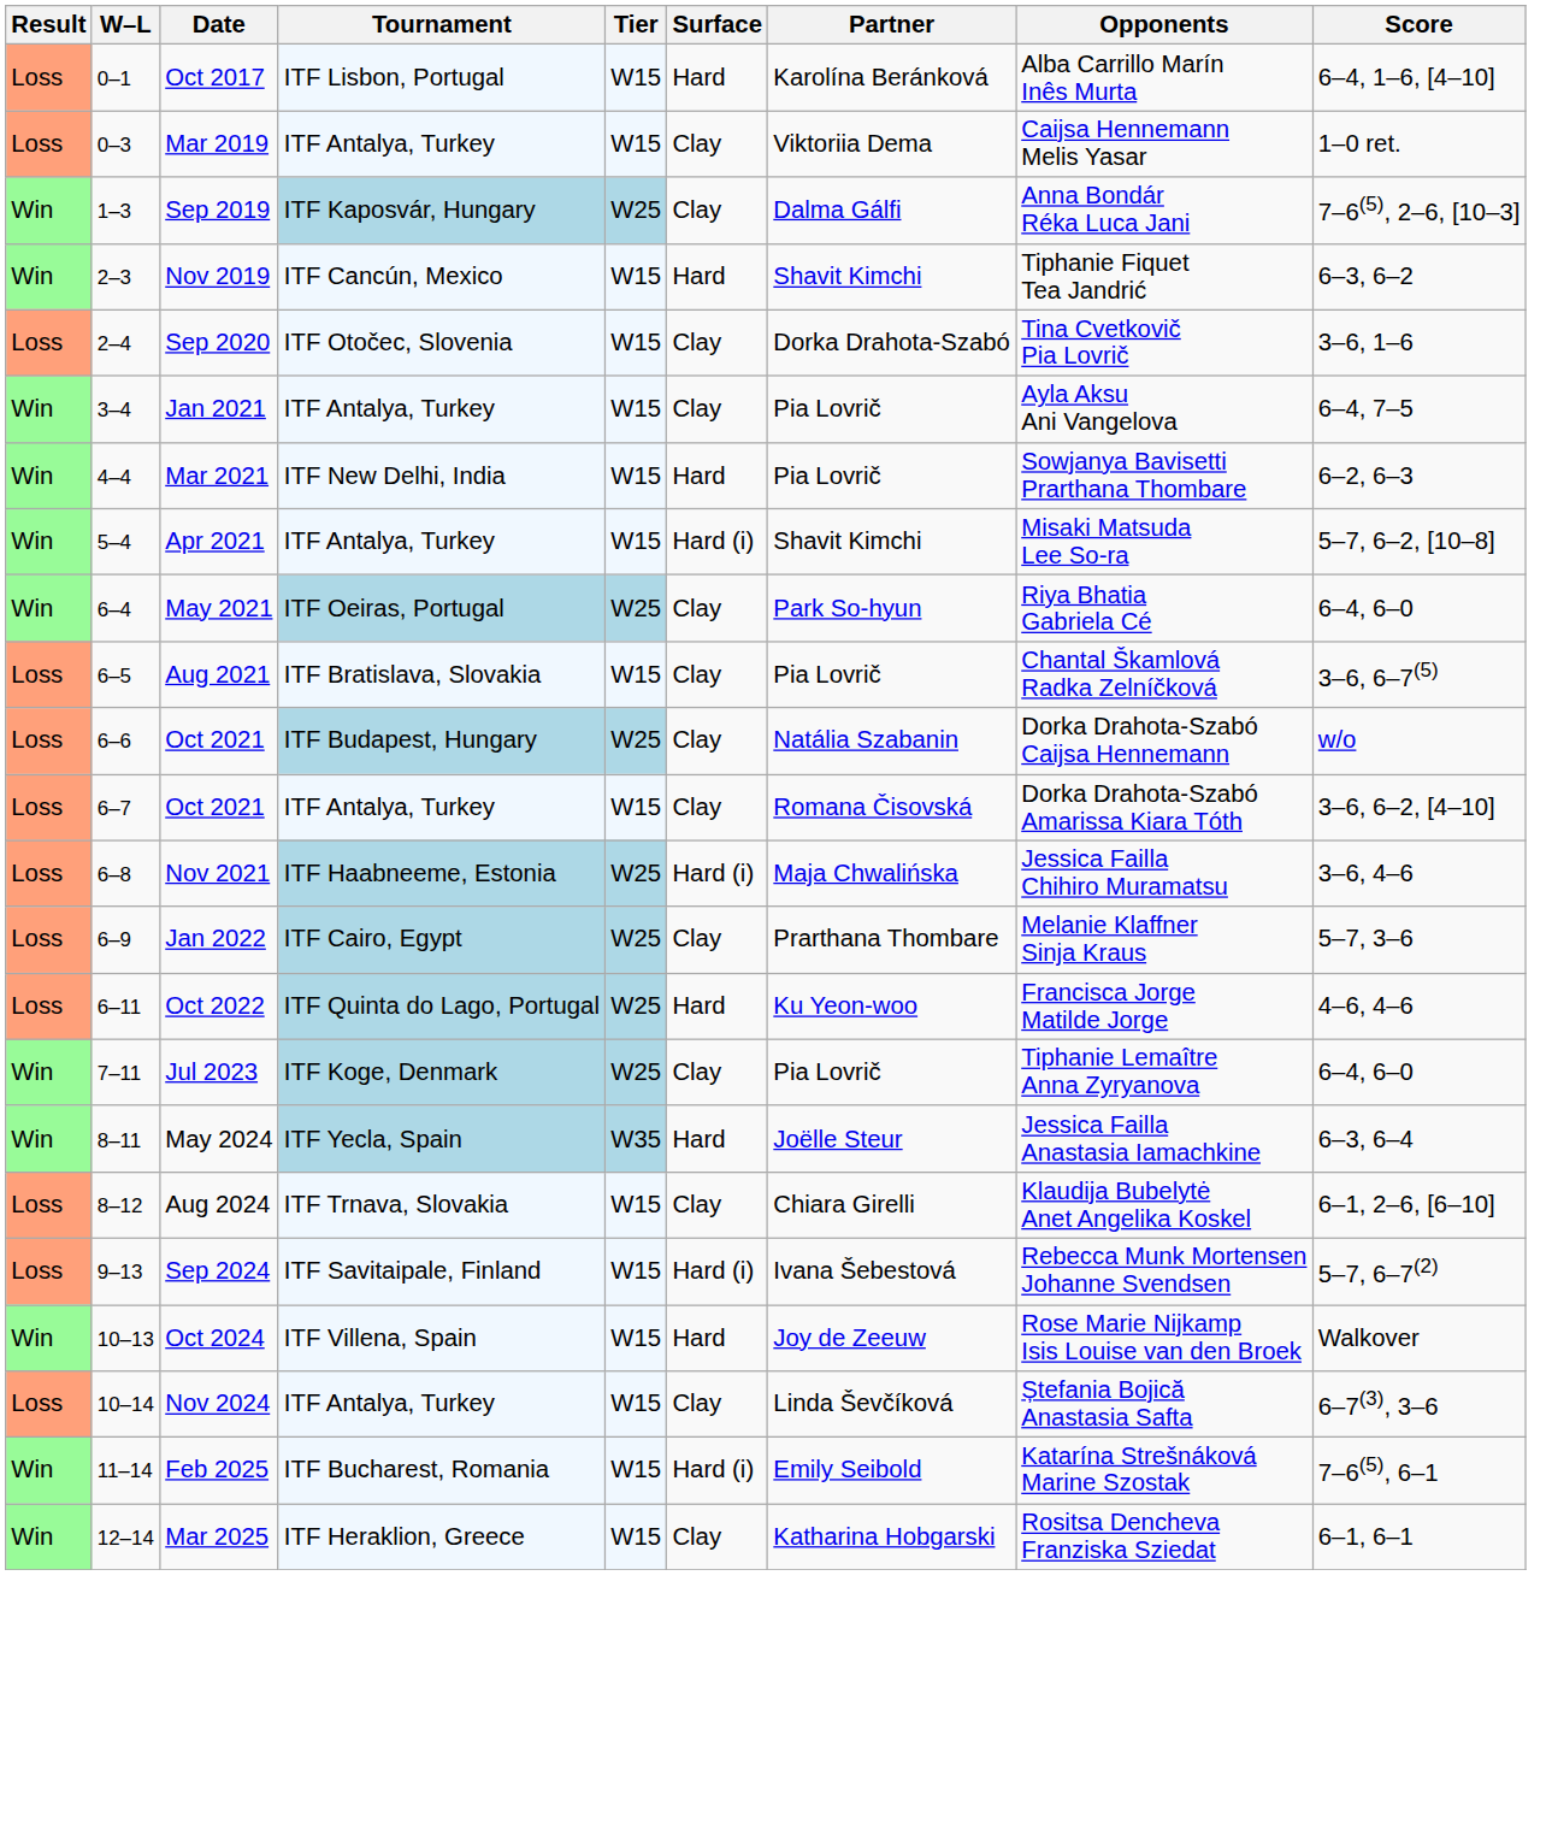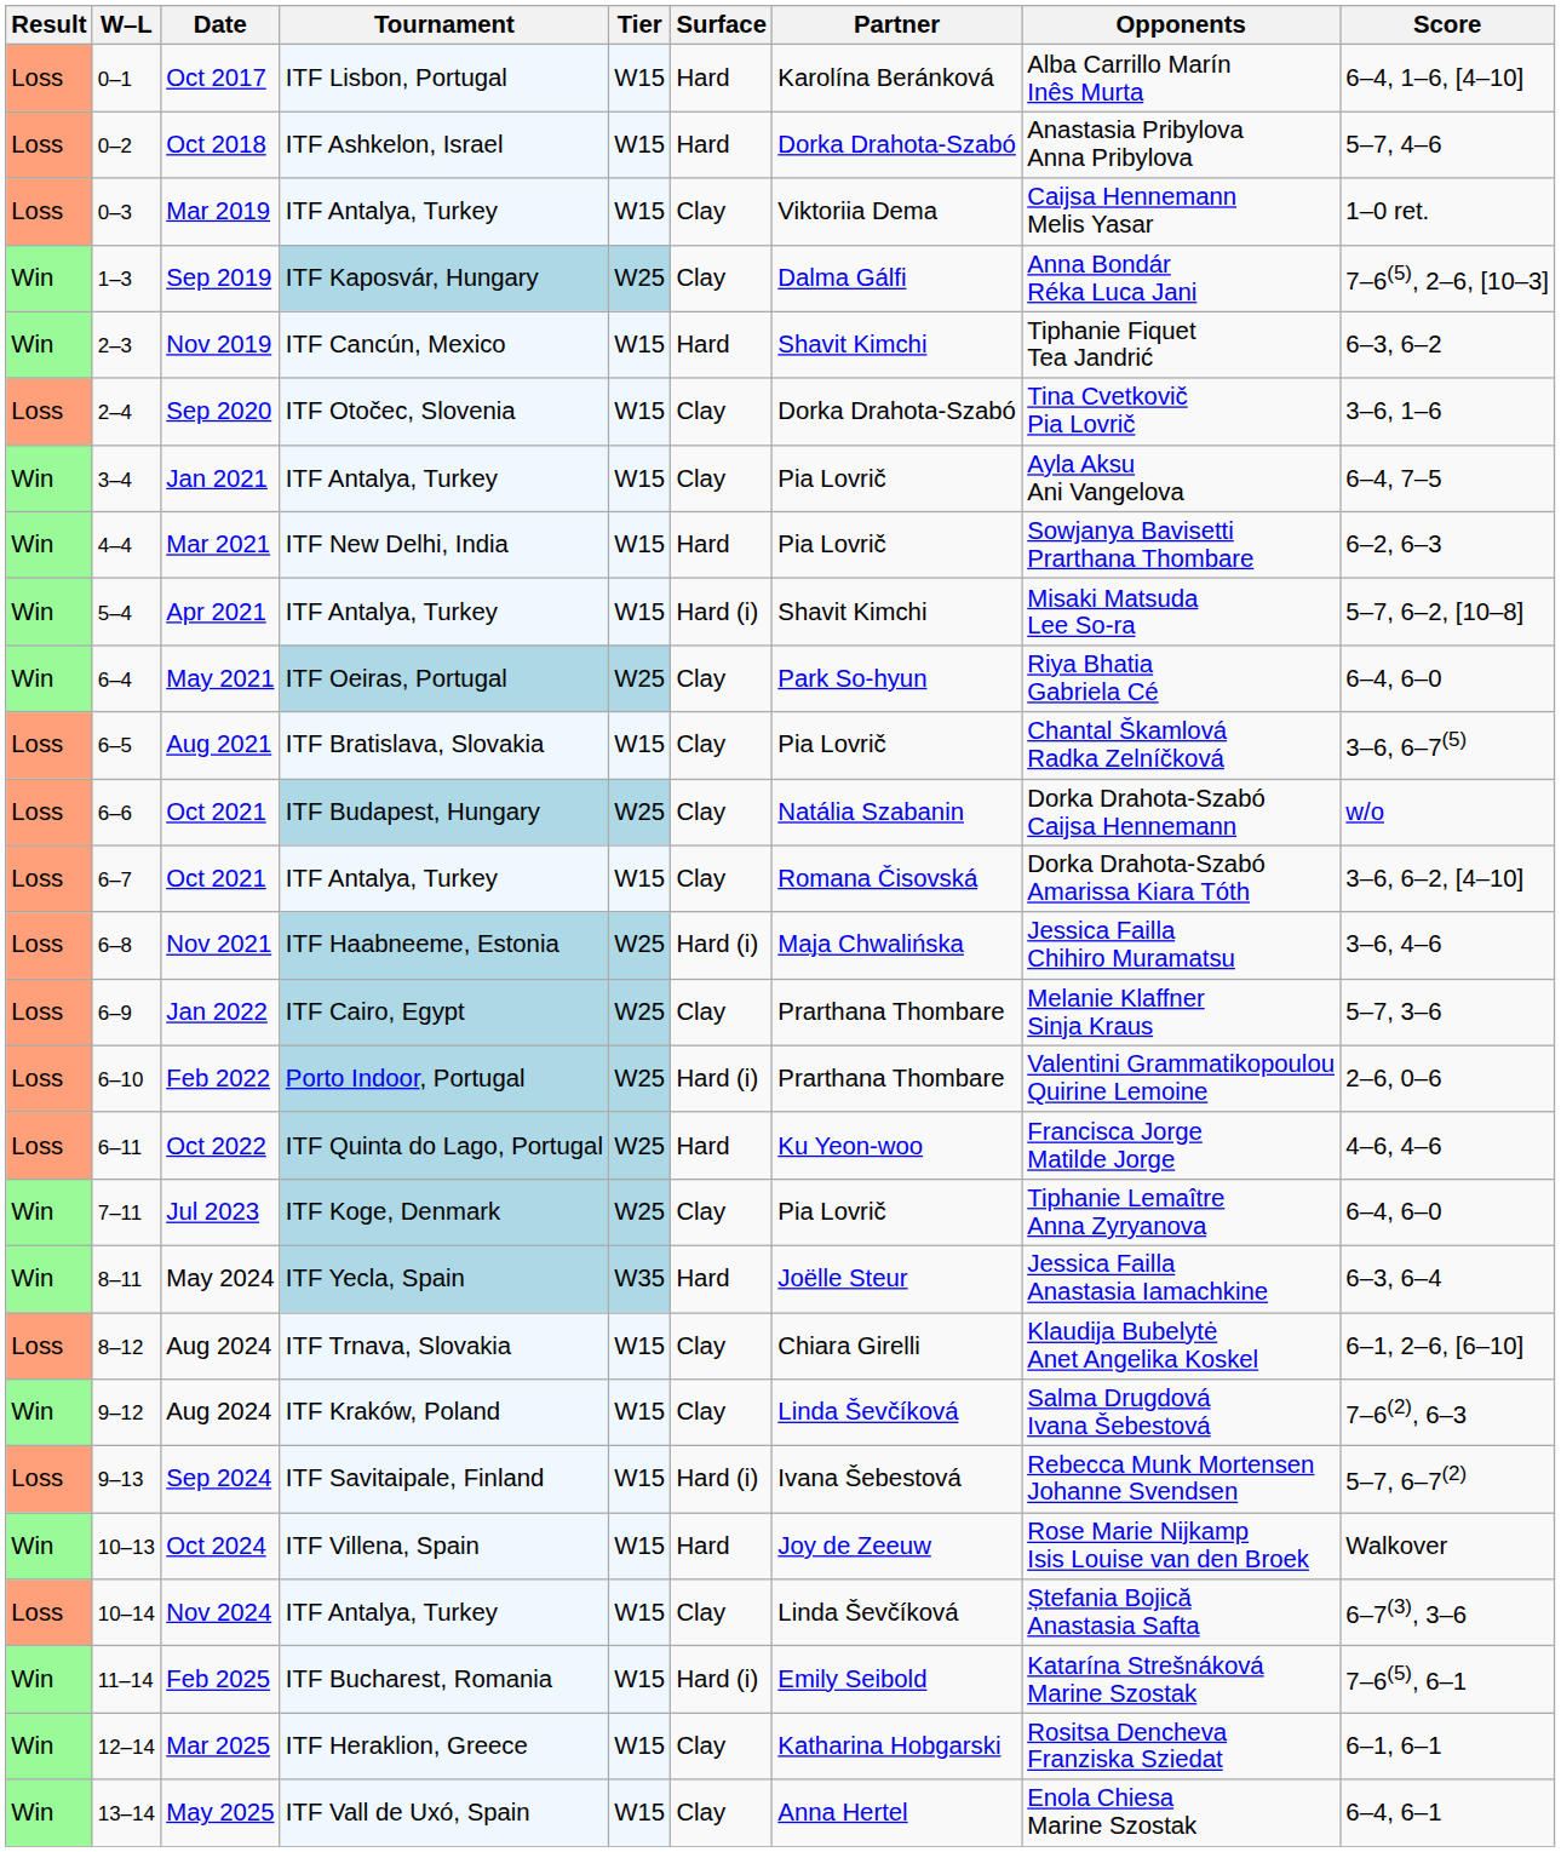 <table class="sortable wikitable">
 <tr>
 <th>Result</th>
 <th class="unsortable">W–L</th>
 <th>Date</th>
 <th>Tournament</th>
 <th>Tier</th>
 <th>Surface</th>
 <th>Partner</th>
 <th>Opponents</th>
 <th class="unsortable">Score</th>
 </tr>
 <tr>
 <td style="background:#ffa07a;">Loss</td>
 <td><small>0–1</small></td>
 <td><a href='#'>Oct 2017</a></td>
 <td style="background:#f0f8ff;">ITF Lisbon, Portugal</td>
 <td style="background:#f0f8ff;">W15</td>
 <td>Hard</td>
 <td> Karolína Beránková</td>
 <td> Alba Carrillo Marín <br>  <a href='#'>Inês Murta</a></td>
 <td>6–4, 1–6, [4–10]</td>
+</tr>
+<tr>
+<td style="background:#ffa07a;">Loss</td>
+<td><small>0–2</small></td>
+<td><a href='#'>Oct 2018</a></td>
+<td style="background:#f0f8ff;">ITF Ashkelon, Israel</td>
+<td style="background:#f0f8ff;">W15</td>
+<td>Hard</td>
+<td> <a href='#'>Dorka Drahota-Szabó</a></td>
+<td> Anastasia Pribylova <br>  Anna Pribylova</td>
+<td>5–7, 4–6</td>
 </tr>
 <tr>
 <td style="background:#ffa07a;">Loss</td>
 <td><small>0–3</small></td>
 <td><a href='#'>Mar 2019</a></td>
 <td style="background:#f0f8ff;">ITF Antalya, Turkey</td>
 <td style="background:#f0f8ff;">W15</td>
 <td>Clay</td>
 <td> Viktoriia Dema</td>
 <td> <a href='#'>Caijsa Hennemann</a> <br>  Melis Yasar</td>
 <td>1–0 ret.</td>
 </tr>
 <tr>
 <td style="background:#98fb98;">Win</td>
 <td><small>1–3</small></td>
 <td><a href='#'>Sep 2019</a></td>
 <td style="background:lightblue;">ITF Kaposvár, Hungary</td>
 <td style="background:lightblue;">W25</td>
 <td>Clay</td>
 <td> <a href='#'>Dalma Gálfi</a></td>
 <td> <a href='#'>Anna Bondár</a> <br>  <a href='#'>Réka Luca Jani</a></td>
 <td>7–6<sup>(5)</sup>, 2–6, [10–3]</td>
 </tr>
 <tr>
 <td style="background:#98fb98;">Win</td>
 <td><small>2–3</small></td>
 <td><a href='#'>Nov 2019</a></td>
 <td style="background:#f0f8ff;">ITF Cancún, Mexico</td>
 <td style="background:#f0f8ff;">W15</td>
 <td>Hard</td>
 <td> <a href='#'>Shavit Kimchi</a></td>
 <td> Tiphanie Fiquet <br>  Tea Jandrić</td>
 <td>6–3, 6–2</td>
 </tr>
 <tr>
 <td style="background:#ffa07a;">Loss</td>
 <td><small>2–4</small></td>
 <td><a href='#'>Sep 2020</a></td>
 <td style="background:#f0f8ff;">ITF Otočec, Slovenia</td>
 <td style="background:#f0f8ff;">W15</td>
 <td>Clay</td>
 <td> Dorka Drahota-Szabó</td>
 <td> <a href='#'>Tina Cvetkovič</a> <br>  <a href='#'>Pia Lovrič</a></td>
 <td>3–6, 1–6</td>
 </tr>
 <tr>
 <td style="background:#98fb98;">Win</td>
 <td><small>3–4</small></td>
 <td><a href='#'>Jan 2021</a></td>
 <td style="background:#f0f8ff;">ITF Antalya, Turkey</td>
 <td style="background:#f0f8ff;">W15</td>
 <td>Clay</td>
 <td> Pia Lovrič</td>
 <td> <a href='#'>Ayla Aksu</a> <br>  Ani Vangelova</td>
 <td>6–4, 7–5</td>
 </tr>
 <tr>
 <td style="background:#98fb98;">Win</td>
 <td><small>4–4</small></td>
 <td><a href='#'>Mar 2021</a></td>
 <td style="background:#f0f8ff;">ITF New Delhi, India</td>
 <td style="background:#f0f8ff;">W15</td>
 <td>Hard</td>
 <td> Pia Lovrič</td>
 <td> <a href='#'>Sowjanya Bavisetti</a> <br>  <a href='#'>Prarthana Thombare</a></td>
 <td>6–2, 6–3</td>
 </tr>
 <tr>
 <td style="background:#98fb98;">Win</td>
 <td><small>5–4</small></td>
 <td><a href='#'>Apr 2021</a></td>
 <td style="background:#f0f8ff;">ITF Antalya, Turkey</td>
 <td style="background:#f0f8ff;">W15</td>
 <td>Hard (i)</td>
 <td> Shavit Kimchi</td>
 <td> <a href='#'>Misaki Matsuda</a> <br>  <a href='#'>Lee So-ra</a></td>
 <td>5–7, 6–2, [10–8]</td>
 </tr>
 <tr>
 <td style="background:#98fb98;">Win</td>
 <td><small>6–4</small></td>
 <td><a href='#'>May 2021</a></td>
 <td style="background:lightblue;">ITF Oeiras, Portugal</td>
 <td style="background:lightblue;">W25</td>
 <td>Clay</td>
 <td> <a href='#'>Park So-hyun</a></td>
 <td> <a href='#'>Riya Bhatia</a> <br>  <a href='#'>Gabriela Cé</a></td>
 <td>6–4, 6–0</td>
 </tr>
 <tr>
 <td style="background:#ffa07a;">Loss</td>
 <td><small>6–5</small></td>
 <td><a href='#'>Aug 2021</a></td>
 <td style="background:#f0f8ff;">ITF Bratislava, Slovakia</td>
 <td style="background:#f0f8ff;">W15</td>
 <td>Clay</td>
 <td> Pia Lovrič</td>
 <td> <a href='#'>Chantal Škamlová</a> <br>  <a href='#'>Radka Zelníčková</a></td>
 <td>3–6, 6–7<sup>(5)</sup></td>
 </tr>
 <tr>
 <td style="background:#ffa07a;">Loss</td>
 <td><small>6–6</small></td>
 <td><a href='#'>Oct 2021</a></td>
 <td style="background:lightblue;">ITF Budapest, Hungary</td>
 <td style="background:lightblue;">W25</td>
 <td>Clay</td>
 <td> <a href='#'>Natália Szabanin</a></td>
 <td> Dorka Drahota-Szabó <br>  <a href='#'>Caijsa Hennemann</a></td>
 <td><a href='#'>w/o</a></td>
 </tr>
 <tr>
 <td style="background:#ffa07a;">Loss</td>
 <td><small>6–7</small></td>
 <td><a href='#'>Oct 2021</a></td>
 <td style="background:#f0f8ff;">ITF Antalya, Turkey</td>
 <td style="background:#f0f8ff;">W15</td>
 <td>Clay</td>
 <td> <a href='#'>Romana Čisovská</a></td>
 <td> Dorka Drahota-Szabó <br>  <a href='#'>Amarissa Kiara Tóth</a></td>
 <td>3–6, 6–2, [4–10]</td>
 </tr>
 <tr>
 <td style="background:#ffa07a;">Loss</td>
 <td><small>6–8</small></td>
 <td><a href='#'>Nov 2021</a></td>
 <td style="background:lightblue;">ITF Haabneeme, Estonia</td>
 <td style="background:lightblue;">W25</td>
 <td>Hard (i)</td>
 <td> <a href='#'>Maja Chwalińska</a></td>
 <td> <a href='#'>Jessica Failla</a> <br>  <a href='#'>Chihiro Muramatsu</a></td>
 <td>3–6, 4–6</td>
 </tr>
 <tr>
 <td style="background:#ffa07a;">Loss</td>
 <td><small>6–9</small></td>
 <td><a href='#'>Jan 2022</a></td>
 <td style="background:lightblue;">ITF Cairo, Egypt</td>
 <td style="background:lightblue;">W25</td>
 <td>Clay</td>
 <td> Prarthana Thombare</td>
 <td> <a href='#'>Melanie Klaffner</a> <br>  <a href='#'>Sinja Kraus</a></td>
 <td>5–7, 3–6</td>
 </tr>
 <tr>
 <td style="background:#ffa07a;">Loss</td>
+<td><small>6–10</small></td>
+<td><a href='#'>Feb 2022</a></td>
+<td style="background:lightblue;"><a href='#'>Porto Indoor</a>, Portugal</td>
+<td style="background:lightblue;">W25</td>
+<td>Hard (i)</td>
+<td> Prarthana Thombare</td>
+<td> <a href='#'>Valentini Grammatikopoulou</a> <br>  <a href='#'>Quirine Lemoine</a></td>
+<td>2–6, 0–6</td>
+</tr>
+<tr>
+<td style="background:#ffa07a;">Loss</td>
 <td><small>6–11</small></td>
 <td><a href='#'>Oct 2022</a></td>
 <td style="background:lightblue;">ITF Quinta do Lago, Portugal</td>
 <td style="background:lightblue;">W25</td>
 <td>Hard</td>
 <td> <a href='#'>Ku Yeon-woo</a></td>
 <td> <a href='#'>Francisca Jorge</a> <br>  <a href='#'>Matilde Jorge</a></td>
 <td>4–6, 4–6</td>
 </tr>
 <tr>
 <td style="background:#98fb98;">Win</td>
 <td><small>7–11</small></td>
 <td><a href='#'>Jul 2023</a></td>
 <td style="background:lightblue;">ITF Koge, Denmark</td>
 <td style="background:lightblue;">W25</td>
 <td>Clay</td>
 <td> Pia Lovrič</td>
 <td> <a href='#'>Tiphanie Lemaître</a> <br>  <a href='#'>Anna Zyryanova</a></td>
 <td>6–4, 6–0</td>
 </tr>
 <tr>
 <td style="background:#98fb98;">Win</td>
 <td><small>8–11</small></td>
 <td>May 2024</td>
 <td style="background:lightblue;">ITF Yecla, Spain</td>
 <td style="background:lightblue;">W35</td>
 <td>Hard</td>
 <td> <a href='#'>Joëlle Steur</a></td>
 <td> <a href='#'>Jessica Failla</a> <br>  <a href='#'>Anastasia Iamachkine</a></td>
 <td>6–3, 6–4</td>
 </tr>
 <tr>
 <td style="background:#ffa07a;">Loss</td>
 <td><small>8–12</small></td>
 <td>Aug 2024</td>
 <td style="background:#f0f8ff;">ITF Trnava, Slovakia</td>
 <td style="background:#f0f8ff;">W15</td>
 <td>Clay</td>
 <td> Chiara Girelli</td>
 <td> <a href='#'>Klaudija Bubelytė</a> <br>  <a href='#'>Anet Angelika Koskel</a></td>
 <td>6–1, 2–6, [6–10]</td>
+</tr>
+<tr>
+<td style="background:#98fb98;">Win</td>
+<td><small>9–12</small></td>
+<td>Aug 2024</td>
+<td style="background:#f0f8ff;">ITF Kraków, Poland</td>
+<td style="background:#f0f8ff;">W15</td>
+<td>Clay</td>
+<td> <a href='#'>Linda Ševčíková</a></td>
+<td> <a href='#'>Salma Drugdová</a> <br>  <a href='#'>Ivana Šebestová</a></td>
+<td>7–6<sup>(2)</sup>, 6–3</td>
 </tr>
 <tr>
 <td style="background:#ffa07a;">Loss</td>
 <td><small>9–13</small></td>
 <td><a href='#'>Sep 2024</a></td>
 <td style="background:#f0f8ff;">ITF Savitaipale, Finland</td>
 <td style="background:#f0f8ff;">W15</td>
 <td>Hard (i)</td>
 <td> Ivana Šebestová</td>
 <td> <a href='#'>Rebecca Munk Mortensen</a> <br>  <a href='#'>Johanne Svendsen</a></td>
 <td>5–7, 6–7<sup>(2)</sup></td>
 </tr>
 <tr>
 <td style="background:#98fb98;">Win</td>
 <td><small>10–13</small></td>
 <td><a href='#'>Oct 2024</a></td>
 <td style="background:#f0f8ff;">ITF Villena, Spain</td>
 <td style="background:#f0f8ff;">W15</td>
 <td>Hard</td>
 <td> <a href='#'>Joy de Zeeuw</a></td>
 <td> <a href='#'>Rose Marie Nijkamp</a> <br>  <a href='#'>Isis Louise van den Broek</a></td>
 <td>Walkover</td>
 </tr>
 <tr>
 <td style="background:#ffa07a;">Loss</td>
 <td><small>10–14</small></td>
 <td><a href='#'>Nov 2024</a></td>
 <td style="background:#f0f8ff;">ITF Antalya, Turkey</td>
 <td style="background:#f0f8ff;">W15</td>
 <td>Clay</td>
 <td> Linda Ševčíková</td>
 <td> <a href='#'>Ștefania Bojică</a> <br>  <a href='#'>Anastasia Safta</a></td>
 <td>6–7<sup>(3)</sup>, 3–6</td>
 </tr>
 <tr>
 <td style="background:#98fb98;">Win</td>
 <td><small>11–14</small></td>
 <td><a href='#'>Feb 2025</a></td>
 <td style="background:#f0f8ff;">ITF Bucharest, Romania</td>
 <td style="background:#f0f8ff;">W15</td>
 <td>Hard (i)</td>
 <td> <a href='#'>Emily Seibold</a></td>
 <td> <a href='#'>Katarína Strešnáková</a> <br>  <a href='#'>Marine Szostak</a></td>
 <td>7–6<sup>(5)</sup>, 6–1</td>
 </tr>
 <tr>
 <td style="background:#98fb98;">Win</td>
 <td><small>12–14</small></td>
 <td><a href='#'>Mar 2025</a></td>
 <td style="background:#f0f8ff;">ITF Heraklion, Greece</td>
 <td style="background:#f0f8ff;">W15</td>
 <td>Clay</td>
 <td> <a href='#'>Katharina Hobgarski</a></td>
 <td> <a href='#'>Rositsa Dencheva</a> <br>  <a href='#'>Franziska Sziedat</a></td>
 <td>6–1, 6–1</td>
 </tr>
+<tr>
+<td style="background:#98fb98;">Win</td>
+<td><small>13–14</small></td>
+<td><a href='#'>May 2025</a></td>
+<td style="background:#f0f8ff;">ITF Vall de Uxó, Spain</td>
+<td style="background:#f0f8ff;">W15</td>
+<td>Clay</td>
+<td> <a href='#'>Anna Hertel</a></td>
+<td> <a href='#'>Enola Chiesa</a> <br>  Marine Szostak</td>
+<td>6–4, 6–1</td>
+</tr>
 </table>
